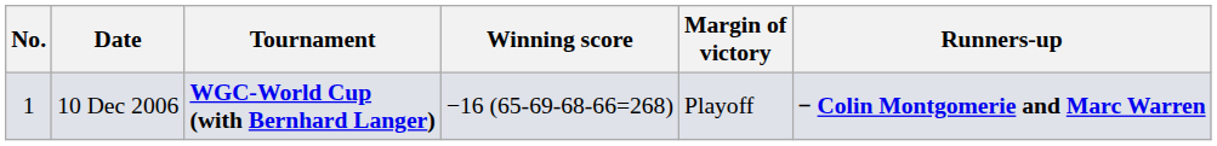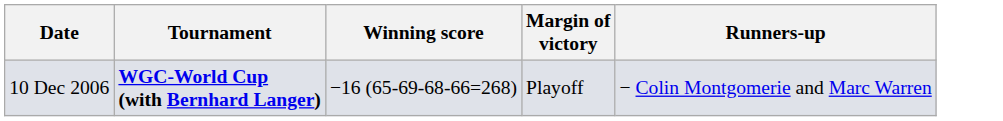 <table class="wikitable" style="font-size:95%;">
 <tr>
-<th>No.</th>
 <th>Date</th>
 <th>Tournament</th>
 <th>Winning score</th>
 <th>Margin of<br>victory</th>
 <th>Runners-up</th>
 </tr>
 <tr style="background:#dfe2e9;">
-<td align=center>1</td>
 <td align=right>10 Dec 2006</td>
 <td><strong><a href='#'>WGC-World Cup</a><br>(with  <a href='#'>Bernhard Langer</a>)</strong></td>
 <td>−16 (65-69-68-66=268)</td>
 <td>Playoff</td>
-<td><strong> − <a href='#'>Colin Montgomerie</a> and <a href='#'>Marc Warren</a></strong></td>
+<td> − <a href='#'>Colin Montgomerie</a> and <a href='#'>Marc Warren</a></td>
 </tr>
 </table>
